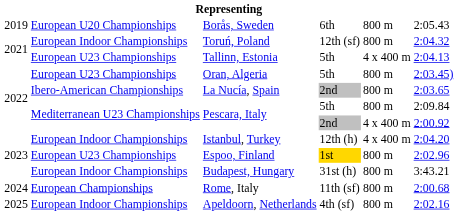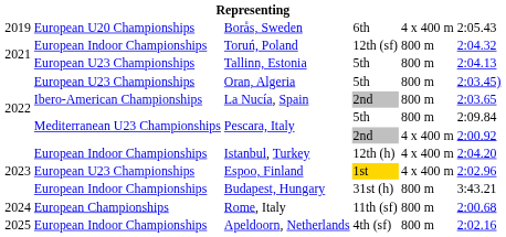 <table>
 <tr>
 <th colspan="6">Representing </th>
 </tr>
 <tr>
 <td>2019</td>
 <td><a href='#'>European U20 Championships</a></td>
 <td><a href='#'>Borås, Sweden</a></td>
 <td>6th</td>
-<td>800 m</td>
+<td>4 x 400 m</td>
 <td>2:05.43</td>
 </tr>
 <tr>
 <td rowspan=2>2021</td>
 <td><a href='#'>European Indoor Championships</a></td>
 <td><a href='#'>Toruń, Poland</a></td>
 <td>12th (sf)</td>
 <td>800 m  </td>
 <td><a href='#'>2:04.32</a></td>
 </tr>
 <tr>
 <td><a href='#'>European U23 Championships</a></td>
 <td><a href='#'>Tallinn, Estonia</a></td>
 <td>5th</td>
-<td>4 x 400 m</td>
+<td>800 m</td>
 <td><a href='#'>2:04.13</a></td>
 </tr>
 <tr>
 <td rowspan=4>2022</td>
 <td><a href='#'>European U23 Championships</a></td>
 <td><a href='#'>Oran, Algeria</a></td>
 <td>5th</td>
 <td>800 m</td>
 <td><a href='#'>2:03.45)</a></td>
 </tr>
 <tr>
 <td><a href='#'>Ibero-American Championships</a></td>
 <td><a href='#'>La Nucía</a>, <a href='#'>Spain</a></td>
 <td bgcolor="silver">2nd</td>
 <td>800 m</td>
 <td><a href='#'>2:03.65</a></td>
 </tr>
 <tr>
 <td rowspan=2><a href='#'>Mediterranean U23 Championships</a></td>
 <td rowspan=2><a href='#'>Pescara, Italy</a></td>
 <td>5th</td>
 <td>800 m</td>
 <td>2:09.84</td>
 </tr>
 <tr>
 <td bgcolor="silver">2nd</td>
 <td>4 x 400 m</td>
 <td><a href='#'>2:00.92</a></td>
 </tr>
 <tr>
 <td rowspan=3>2023</td>
 <td><a href='#'>European Indoor Championships</a></td>
 <td><a href='#'>Istanbul</a>, <a href='#'>Turkey</a></td>
 <td>12th (h)</td>
 <td>4 x 400 m</td>
 <td><a href='#'>2:04.20</a></td>
 </tr>
 <tr>
 <td><a href='#'>European U23 Championships</a></td>
 <td><a href='#'>Espoo, Finland</a></td>
 <td bgcolor="gold">1st</td>
-<td>800 m</td>
+<td>4 x 400 m</td>
 <td><a href='#'>2:02.96</a></td>
 </tr>
 <tr>
 <td><a href='#'>European Indoor Championships</a></td>
 <td><a href='#'>Budapest, Hungary</a></td>
 <td>31st (h)</td>
 <td>800 m</td>
 <td>3:43.21</td>
 </tr>
 <tr>
 <td>2024</td>
 <td><a href='#'>European Championships</a></td>
 <td><a href='#'>Rome</a>, Italy</td>
 <td>11th (sf)</td>
 <td>800 m</td>
 <td><a href='#'>2:00.68</a></td>
 </tr>
 <tr>
 <td>2025</td>
 <td><a href='#'>European Indoor Championships</a></td>
 <td><a href='#'>Apeldoorn</a>, <a href='#'>Netherlands</a></td>
 <td>4th (sf)</td>
 <td>800 m </td>
 <td><a href='#'>2:02.16</a></td>
 </tr>
 </table>
